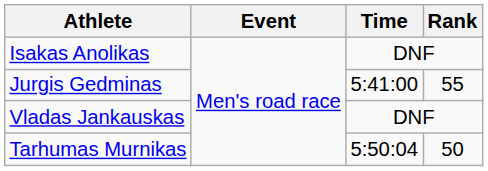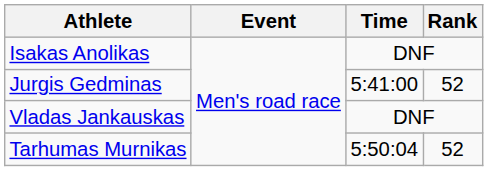 <table class=wikitable style="font-size:90%">
 <tr>
 <th>Athlete</th>
 <th>Event</th>
 <th>Time</th>
 <th>Rank</th>
 </tr>
 <tr align=center>
 <td align=left><a href='#'>Isakas Anolikas</a></td>
 <td align=left rowspan=4><a href='#'>Men's road race</a></td>
 <td colspan=2>DNF</td>
 </tr>
 <tr align=center>
 <td align=left><a href='#'>Jurgis Gedminas</a></td>
 <td>5:41:00</td>
-<td>55</td>
+<td>52</td>
 </tr>
 <tr align=center>
 <td align=left><a href='#'>Vladas Jankauskas</a></td>
 <td colspan=2>DNF</td>
 </tr>
 <tr align=center>
 <td align=left><a href='#'>Tarhumas Murnikas</a></td>
 <td>5:50:04</td>
-<td>50</td>
+<td>52</td>
 </tr>
 </table>
